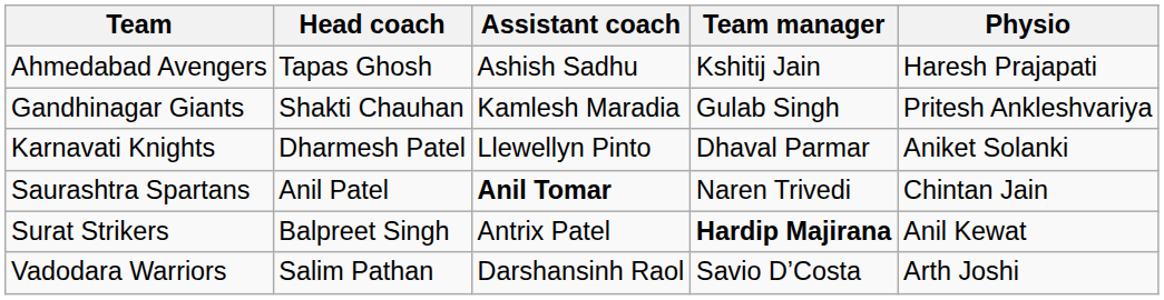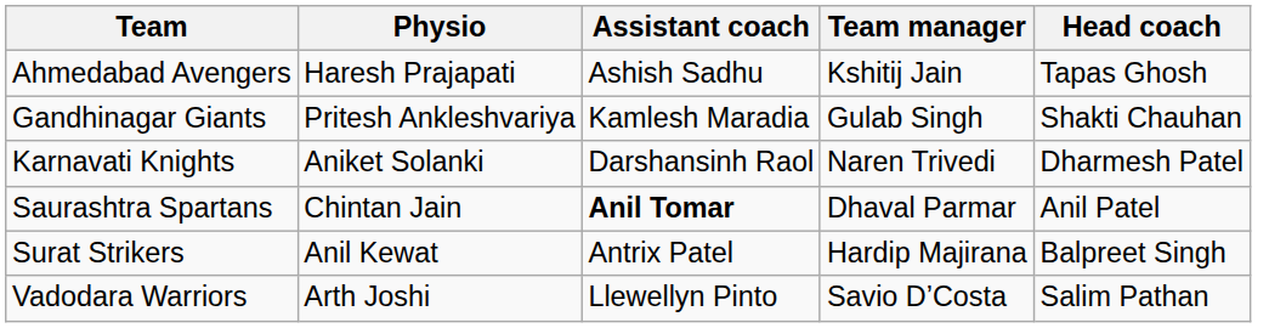 <table class="wikitable sortable">
 <tr>
 <th>Team</th>
-<th>Head coach</th>
+<th>Physio</th>
 <th>Assistant coach</th>
 <th>Team manager</th>
-<th>Physio</th>
+<th>Head coach</th>
 </tr>
 <tr>
 <td>Ahmedabad Avengers</td>
-<td>Tapas Ghosh</td>
+<td>Haresh Prajapati</td>
 <td>Ashish Sadhu</td>
 <td>Kshitij Jain</td>
-<td>Haresh Prajapati</td>
+<td>Tapas Ghosh</td>
 </tr>
 <tr>
 <td>Gandhinagar Giants</td>
-<td>Shakti Chauhan</td>
+<td>Pritesh Ankleshvariya</td>
 <td>Kamlesh Maradia</td>
 <td>Gulab Singh</td>
-<td>Pritesh Ankleshvariya</td>
+<td>Shakti Chauhan</td>
 </tr>
 <tr>
 <td>Karnavati Knights</td>
+<td>Aniket Solanki</td>
+<td>Darshansinh Raol</td>
+<td>Naren Trivedi</td>
 <td>Dharmesh Patel</td>
-<td>Llewellyn Pinto</td>
-<td>Dhaval  Parmar</td>
-<td>Aniket Solanki</td>
 </tr>
 <tr>
 <td>Saurashtra Spartans</td>
+<td>Chintan Jain</td>
+<td><strong>Anil Tomar</strong></td>
+<td>Dhaval  Parmar</td>
 <td>Anil Patel</td>
-<td><strong>Anil Tomar</strong></td>
-<td>Naren Trivedi</td>
-<td>Chintan Jain</td>
 </tr>
 <tr>
 <td>Surat Strikers</td>
+<td>Anil Kewat</td>
+<td>Antrix Patel</td>
+<td>Hardip Majirana</td>
 <td>Balpreet Singh</td>
-<td>Antrix Patel</td>
-<td><strong>Hardip Majirana</strong></td>
-<td>Anil Kewat</td>
 </tr>
 <tr>
 <td>Vadodara Warriors</td>
+<td>Arth Joshi</td>
+<td>Llewellyn Pinto</td>
+<td>Savio D’Costa</td>
 <td>Salim Pathan</td>
-<td>Darshansinh Raol</td>
-<td>Savio D’Costa</td>
-<td>Arth Joshi</td>
 </tr>
 </table>
